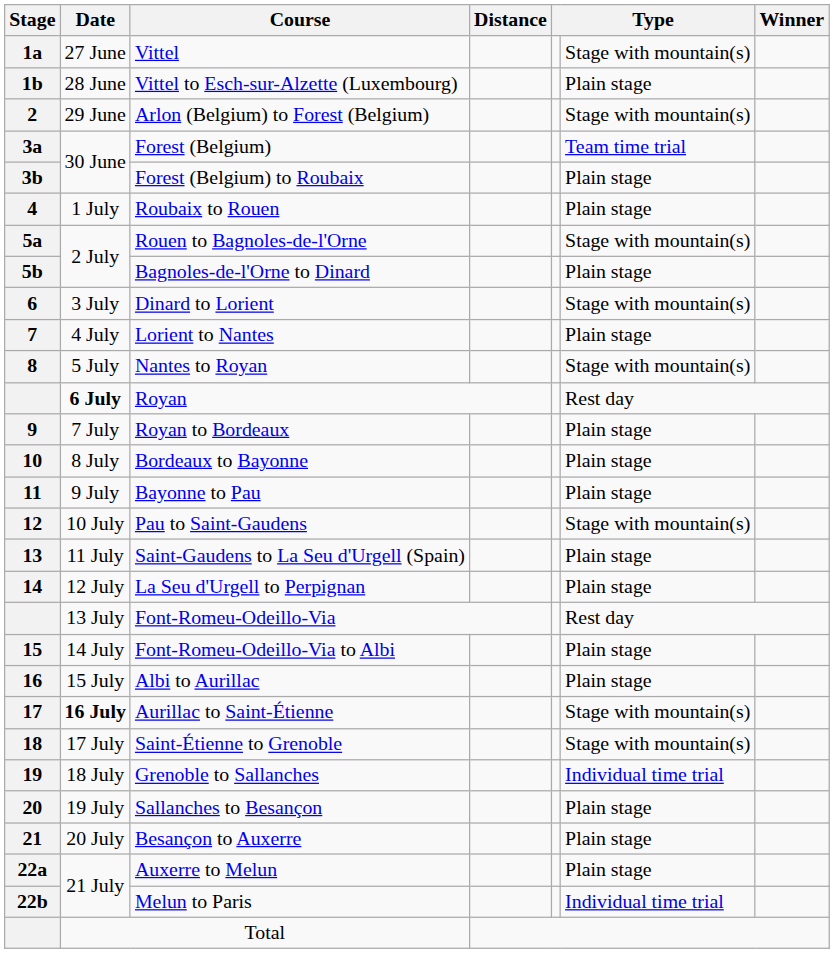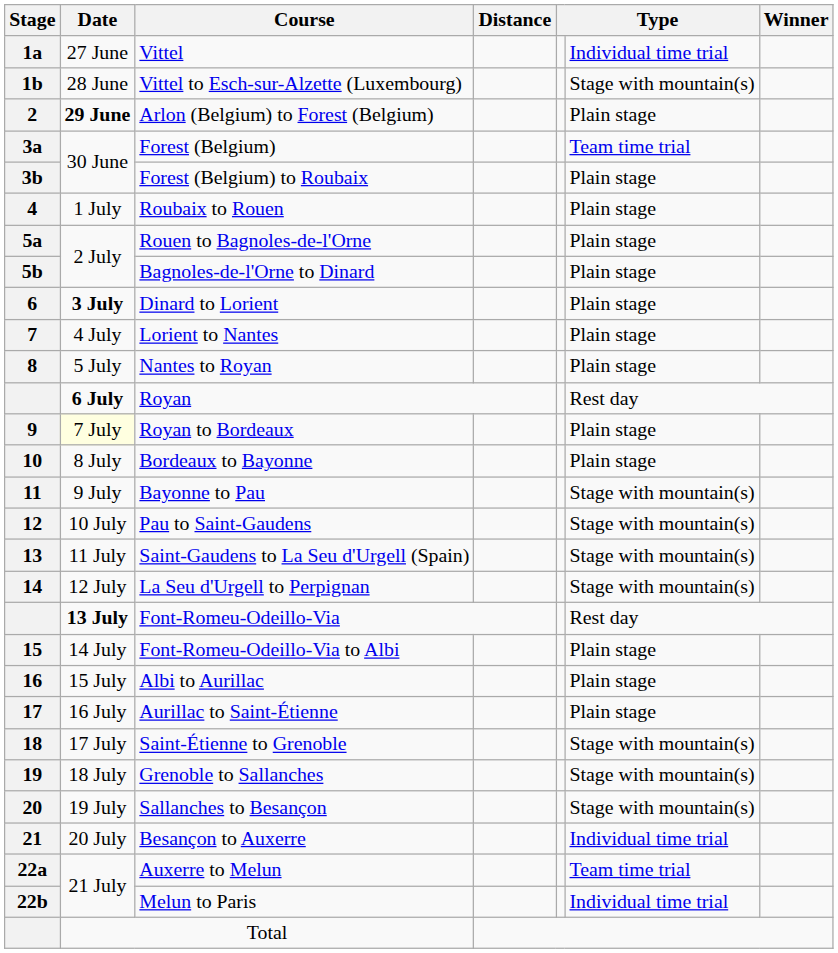 <table class="wikitable">
 <tr>
 <th scope="col">Stage</th>
 <th scope="col">Date</th>
 <th scope="col">Course</th>
 <th scope="col">Distance</th>
 <th scope="col" colspan="2">Type</th>
 <th scope="col">Winner</th>
 </tr>
 <tr>
 <th scope="row">1a</th>
 <td style="text-align:center;">27 June</td>
 <td><a href='#'>Vittel</a></td>
 <td style="text-align:center;"></td>
 <td></td>
-<td>Stage with mountain(s)</td>
+<td><a href='#'>Individual time trial</a></td>
 <td></td>
 </tr>
 <tr>
 <th scope="row">1b</th>
 <td style="text-align:center;">28 June</td>
 <td><a href='#'>Vittel</a> to <a href='#'>Esch-sur-Alzette</a> (Luxembourg)</td>
 <td style="text-align:center;"></td>
 <td></td>
-<td>Plain stage</td>
+<td>Stage with mountain(s)</td>
 <td></td>
 </tr>
 <tr>
 <th scope="row">2</th>
-<td style="text-align:center;">29 June</td>
+<td style="text-align:center;"><strong>29 June</strong></td>
 <td><a href='#'>Arlon</a> (Belgium) to <a href='#'>Forest</a> (Belgium)</td>
 <td style="text-align:center;"></td>
 <td></td>
-<td>Stage with mountain(s)</td>
+<td>Plain stage</td>
 <td></td>
 </tr>
 <tr>
 <th scope="row">3a</th>
 <td rowspan=2 style="text-align:center;">30 June</td>
 <td><a href='#'>Forest</a> (Belgium)</td>
 <td style="text-align:center;"></td>
 <td></td>
 <td><a href='#'>Team time trial</a></td>
 <td></td>
 </tr>
 <tr>
 <th scope="row">3b</th>
 <td><a href='#'>Forest</a> (Belgium) to <a href='#'>Roubaix</a></td>
 <td style="text-align:center;"></td>
 <td></td>
 <td>Plain stage</td>
 <td></td>
 </tr>
 <tr>
 <th scope="row">4</th>
 <td style="text-align:center;">1 July</td>
 <td><a href='#'>Roubaix</a> to <a href='#'>Rouen</a></td>
 <td style="text-align:center;"></td>
 <td></td>
 <td>Plain stage</td>
 <td></td>
 </tr>
 <tr>
 <th scope="row">5a</th>
 <td rowspan=2 style="text-align:center;">2 July</td>
 <td><a href='#'>Rouen</a> to <a href='#'>Bagnoles-de-l'Orne</a></td>
 <td style="text-align:center;"></td>
 <td></td>
-<td>Stage with mountain(s)</td>
+<td>Plain stage</td>
 <td></td>
 </tr>
 <tr>
 <th scope="row">5b</th>
 <td><a href='#'>Bagnoles-de-l'Orne</a> to <a href='#'>Dinard</a></td>
 <td style="text-align:center;"></td>
 <td></td>
 <td>Plain stage</td>
 <td></td>
 </tr>
 <tr>
 <th scope="row">6</th>
-<td style="text-align:center;">3 July</td>
+<td style="text-align:center;"><strong>3 July</strong></td>
 <td><a href='#'>Dinard</a> to <a href='#'>Lorient</a></td>
 <td style="text-align:center;"></td>
 <td></td>
-<td>Stage with mountain(s)</td>
+<td>Plain stage</td>
 <td></td>
 </tr>
 <tr>
 <th scope="row">7</th>
 <td style="text-align:center;">4 July</td>
 <td><a href='#'>Lorient</a> to <a href='#'>Nantes</a></td>
 <td style="text-align:center;"></td>
 <td></td>
 <td>Plain stage</td>
 <td></td>
 </tr>
 <tr>
 <th scope="row">8</th>
 <td style="text-align:center;">5 July</td>
 <td><a href='#'>Nantes</a> to <a href='#'>Royan</a></td>
 <td style="text-align:center;"></td>
 <td></td>
-<td>Stage with mountain(s)</td>
+<td>Plain stage</td>
 <td></td>
 </tr>
 <tr>
 <th scope="row"></th>
 <td style="text-align:center;"><strong>6 July</strong></td>
 <td colspan="2"><a href='#'>Royan</a></td>
 <td></td>
 <td colspan="2">Rest day</td>
 </tr>
 <tr>
 <th scope="row">9</th>
-<td style="text-align:center;">7 July</td>
+<td style="background: lightyellow; text-align:center;">7 July</td>
 <td><a href='#'>Royan</a> to <a href='#'>Bordeaux</a></td>
 <td style="text-align:center;"></td>
 <td></td>
 <td>Plain stage</td>
 <td></td>
 </tr>
 <tr>
 <th scope="row">10</th>
 <td style="text-align:center;">8 July</td>
 <td><a href='#'>Bordeaux</a> to <a href='#'>Bayonne</a></td>
 <td style="text-align:center;"></td>
 <td></td>
 <td>Plain stage</td>
 <td></td>
 </tr>
 <tr>
 <th scope="row">11</th>
 <td style="text-align:center;">9 July</td>
 <td><a href='#'>Bayonne</a> to <a href='#'>Pau</a></td>
 <td style="text-align:center;"></td>
 <td></td>
-<td>Plain stage</td>
+<td>Stage with mountain(s)</td>
 <td></td>
 </tr>
 <tr>
 <th scope="row">12</th>
 <td style="text-align:center;">10 July</td>
 <td><a href='#'>Pau</a> to <a href='#'>Saint-Gaudens</a></td>
 <td style="text-align:center;"></td>
 <td></td>
 <td>Stage with mountain(s)</td>
 <td></td>
 </tr>
 <tr>
 <th scope="row">13</th>
 <td style="text-align:center;">11 July</td>
 <td><a href='#'>Saint-Gaudens</a> to <a href='#'>La Seu d'Urgell</a> (Spain)</td>
 <td style="text-align:center;"></td>
 <td></td>
-<td>Plain stage</td>
+<td>Stage with mountain(s)</td>
 <td></td>
 </tr>
 <tr>
 <th scope="row">14</th>
 <td style="text-align:center;">12 July</td>
 <td><a href='#'>La Seu d'Urgell</a> to <a href='#'>Perpignan</a></td>
 <td style="text-align:center;"></td>
 <td></td>
-<td>Plain stage</td>
+<td>Stage with mountain(s)</td>
 <td></td>
 </tr>
 <tr>
 <th scope="row"></th>
-<td style="text-align:center;">13 July</td>
+<td style="text-align:center;"><strong>13 July</strong></td>
 <td colspan="2"><a href='#'>Font-Romeu-Odeillo-Via</a></td>
 <td></td>
 <td colspan="2">Rest day</td>
 </tr>
 <tr>
 <th scope="row">15</th>
 <td style="text-align:center;">14 July</td>
 <td><a href='#'>Font-Romeu-Odeillo-Via</a> to <a href='#'>Albi</a></td>
 <td style="text-align:center;"></td>
 <td></td>
 <td>Plain stage</td>
 <td></td>
 </tr>
 <tr>
 <th scope="row">16</th>
 <td style="text-align:center;">15 July</td>
 <td><a href='#'>Albi</a> to <a href='#'>Aurillac</a></td>
 <td style="text-align:center;"></td>
 <td></td>
 <td>Plain stage</td>
 <td></td>
 </tr>
 <tr>
 <th scope="row">17</th>
-<td style="text-align:center;"><strong>16 July</strong></td>
+<td style="text-align:center;">16 July</td>
 <td><a href='#'>Aurillac</a> to <a href='#'>Saint-Étienne</a></td>
 <td style="text-align:center;"></td>
 <td></td>
-<td>Stage with mountain(s)</td>
+<td>Plain stage</td>
 <td></td>
 </tr>
 <tr>
 <th scope="row">18</th>
 <td style="text-align:center;">17 July</td>
 <td><a href='#'>Saint-Étienne</a> to <a href='#'>Grenoble</a></td>
 <td style="text-align:center;"></td>
 <td></td>
 <td>Stage with mountain(s)</td>
 <td></td>
 </tr>
 <tr>
 <th scope="row">19</th>
 <td style="text-align:center;">18 July</td>
 <td><a href='#'>Grenoble</a> to <a href='#'>Sallanches</a></td>
 <td style="text-align:center;"></td>
 <td></td>
-<td><a href='#'>Individual time trial</a></td>
+<td>Stage with mountain(s)</td>
 <td></td>
 </tr>
 <tr>
 <th scope="row">20</th>
 <td style="text-align:center;">19 July</td>
 <td><a href='#'>Sallanches</a> to <a href='#'>Besançon</a></td>
 <td style="text-align:center;"></td>
 <td></td>
-<td>Plain stage</td>
+<td>Stage with mountain(s)</td>
 <td></td>
 </tr>
 <tr>
 <th scope="row">21</th>
 <td style="text-align:center;">20 July</td>
 <td><a href='#'>Besançon</a> to <a href='#'>Auxerre</a></td>
 <td style="text-align:center;"></td>
 <td></td>
-<td>Plain stage</td>
+<td><a href='#'>Individual time trial</a></td>
 <td></td>
 </tr>
 <tr>
 <th scope="row">22a</th>
 <td rowspan=2 style="text-align:center;">21 July</td>
 <td><a href='#'>Auxerre</a> to <a href='#'>Melun</a></td>
 <td style="text-align:center;"></td>
 <td></td>
-<td>Plain stage</td>
+<td><a href='#'>Team time trial</a></td>
 <td></td>
 </tr>
 <tr>
 <th scope="row">22b</th>
 <td><a href='#'>Melun</a> to Paris</td>
 <td style="text-align:center;"></td>
 <td></td>
 <td><a href='#'>Individual time trial</a></td>
 <td></td>
 </tr>
 <tr>
 <th scope="row"></th>
 <td colspan="2" style="text-align:center">Total</td>
 <td colspan="4" style="text-align:center"></td>
 </tr>
 </table>
